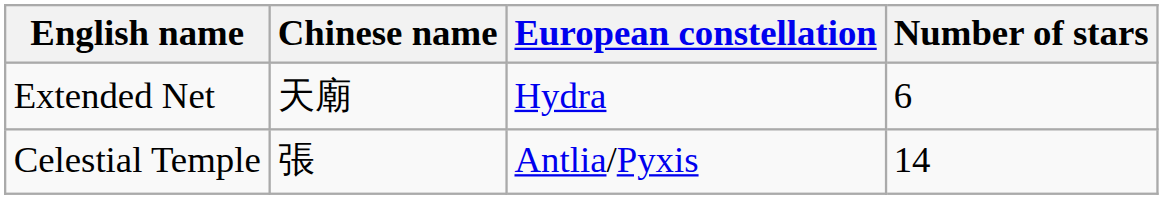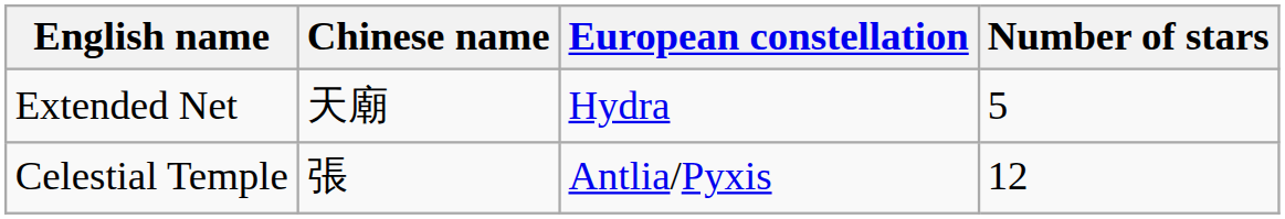 <table class="wikitable">
 <tr>
 <th>English name</th>
 <th>Chinese name</th>
 <th><a href='#'>European constellation</a></th>
 <th>Number of stars</th>
 </tr>
 <tr>
 <td>Extended Net</td>
 <td>天廟</td>
 <td><a href='#'>Hydra</a></td>
-<td>6</td>
+<td>5</td>
 </tr>
 <tr>
 <td>Celestial Temple</td>
 <td>張</td>
 <td><a href='#'>Antlia</a>/<a href='#'>Pyxis</a></td>
-<td>14</td>
+<td>12</td>
 </tr>
 </table>
